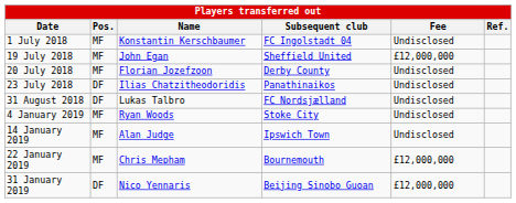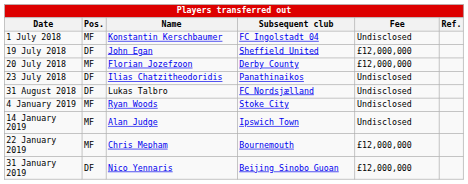 <table class="wikitable" style="font-size:95%;" cellpadding="1">
 <tr>
 <th colspan="6" style="background:#d00; color:white; text-align:center;">Players transferred out</th>
 </tr>
 <tr>
 <th style="width:110px;">Date</th>
 <th style="width:25px;">Pos.</th>
 <th style="width:190px;">Name</th>
 <th style="width:170px;">Subsequent club</th>
 <th style="width:120px;">Fee</th>
 <th style="width:30px;">Ref.</th>
 </tr>
 <tr>
 <td>1 July 2018</td>
 <td>MF</td>
 <td> <a href='#'>Konstantin Kerschbaumer</a></td>
 <td> <a href='#'>FC Ingolstadt 04</a></td>
 <td>Undisclosed</td>
 <td></td>
 </tr>
 <tr>
 <td>19 July 2018</td>
-<td>MF</td>
+<td>DF</td>
 <td> <a href='#'>John Egan</a></td>
 <td> <a href='#'>Sheffield United</a></td>
 <td>£12,000,000</td>
 <td></td>
 </tr>
 <tr>
 <td>20 July 2018</td>
 <td>MF</td>
 <td> <a href='#'>Florian Jozefzoon</a></td>
 <td> <a href='#'>Derby County</a></td>
-<td>Undisclosed</td>
+<td>£12,000,000</td>
 <td></td>
 </tr>
 <tr>
 <td>23 July 2018</td>
 <td>DF</td>
 <td> <a href='#'>Ilias Chatzitheodoridis</a></td>
 <td> <a href='#'>Panathinaikos</a></td>
 <td>Undisclosed</td>
 <td></td>
 </tr>
 <tr>
 <td>31 August 2018</td>
 <td>DF</td>
 <td> Lukas Talbro</td>
 <td> <a href='#'>FC Nordsjælland</a></td>
 <td>Undisclosed</td>
 <td></td>
 </tr>
 <tr>
 <td>4 January 2019</td>
 <td>MF</td>
 <td> <a href='#'>Ryan Woods</a></td>
 <td> <a href='#'>Stoke City</a></td>
 <td>Undisclosed</td>
 <td></td>
 </tr>
 <tr>
 <td>14 January 2019</td>
 <td>MF</td>
 <td> <a href='#'>Alan Judge</a></td>
 <td> <a href='#'>Ipswich Town</a></td>
 <td>Undisclosed</td>
 <td></td>
 </tr>
 <tr>
 <td>22 January 2019</td>
 <td>MF</td>
 <td> <a href='#'>Chris Mepham</a></td>
 <td> <a href='#'>Bournemouth</a></td>
 <td>£12,000,000</td>
 <td></td>
 </tr>
 <tr>
 <td>31 January 2019</td>
 <td>DF</td>
 <td> <a href='#'>Nico Yennaris</a></td>
 <td> <a href='#'>Beijing Sinobo Guoan</a></td>
 <td>£12,000,000</td>
 <td></td>
 </tr>
 </table>
